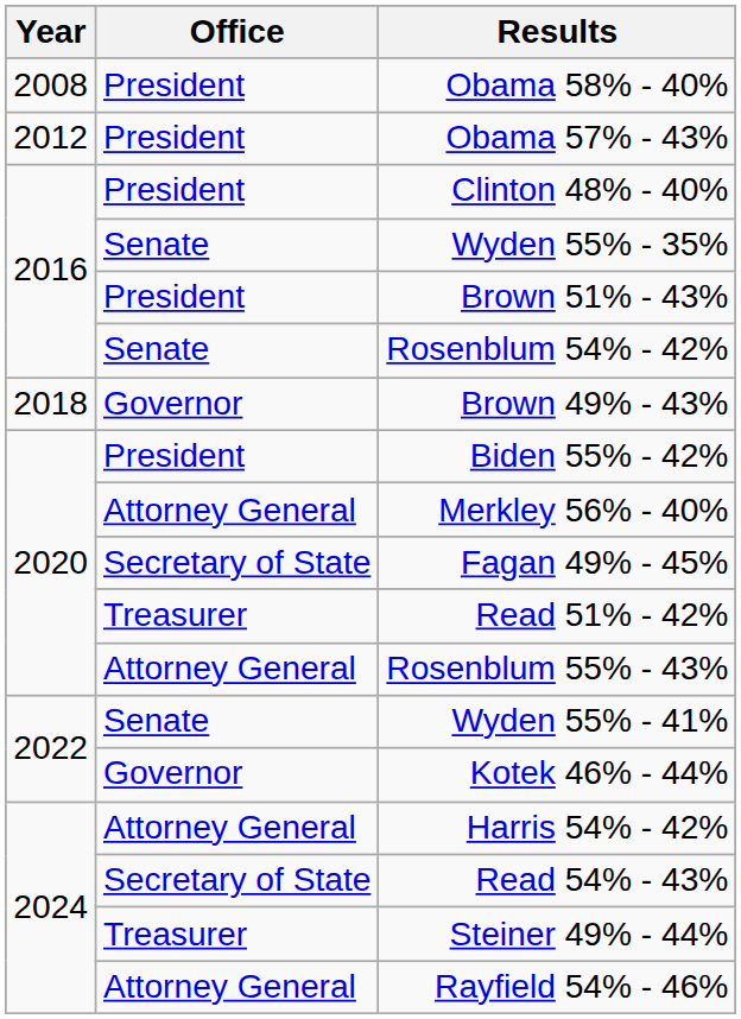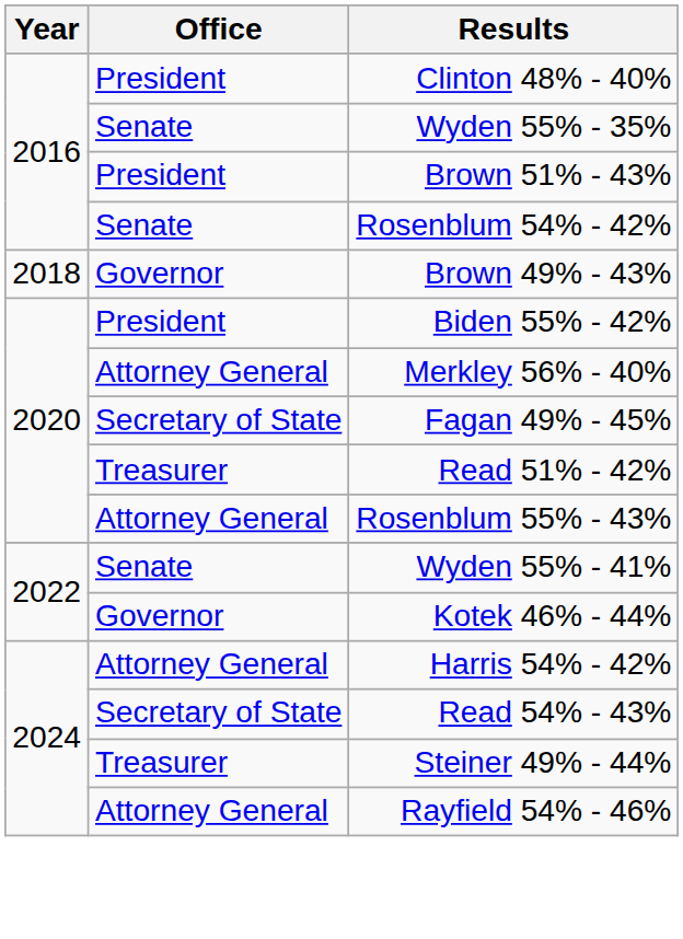 <table class=wikitable>
 <tr>
 <th>Year</th>
 <th>Office</th>
 <th>Results</th>
-</tr>
-<tr>
-<td>2008</td>
-<td><a href='#'>President</a></td>
-<td align="right" ><a href='#'>Obama</a> 58% - 40%</td>
-</tr>
-<tr>
-<td>2012</td>
-<td><a href='#'>President</a></td>
-<td align="right" ><a href='#'>Obama</a> 57% - 43%</td>
 </tr>
 <tr>
 <td rowspan=4>2016</td>
 <td><a href='#'>President</a></td>
 <td align="right" ><a href='#'>Clinton</a> 48% - 40%</td>
 </tr>
 <tr>
 <td><a href='#'>Senate</a></td>
 <td align="right" ><a href='#'>Wyden</a> 55% - 35%</td>
 </tr>
 <tr>
 <td><a href='#'>President</a></td>
 <td align="right" ><a href='#'>Brown</a> 51% - 43%</td>
 </tr>
 <tr>
 <td><a href='#'>Senate</a></td>
 <td align="right" ><a href='#'>Rosenblum</a> 54% - 42%</td>
 </tr>
 <tr>
 <td>2018</td>
 <td><a href='#'>Governor</a></td>
 <td align="right" ><a href='#'>Brown</a> 49% - 43%</td>
 </tr>
 <tr>
 <td rowspan=5>2020</td>
 <td><a href='#'>President</a></td>
 <td align="right" ><a href='#'>Biden</a> 55% - 42%</td>
 </tr>
 <tr>
 <td><a href='#'>Attorney General</a></td>
 <td align="right" ><a href='#'>Merkley</a> 56% - 40%</td>
 </tr>
 <tr>
 <td><a href='#'>Secretary of State</a></td>
 <td align="right" ><a href='#'>Fagan</a> 49% - 45%</td>
 </tr>
 <tr>
 <td><a href='#'>Treasurer</a></td>
 <td align="right" ><a href='#'>Read</a> 51% - 42%</td>
 </tr>
 <tr>
 <td><a href='#'>Attorney General</a></td>
 <td align="right" ><a href='#'>Rosenblum</a> 55% - 43%</td>
 </tr>
 <tr>
 <td rowspan=2>2022</td>
 <td><a href='#'>Senate</a></td>
 <td align="right" ><a href='#'>Wyden</a> 55% - 41%</td>
 </tr>
 <tr>
 <td><a href='#'>Governor</a></td>
 <td align="right" ><a href='#'>Kotek</a> 46% - 44%</td>
 </tr>
 <tr>
 <td rowspan=4>2024</td>
 <td><a href='#'>Attorney General</a></td>
 <td align="right" ><a href='#'>Harris</a> 54% - 42%</td>
 </tr>
 <tr>
 <td><a href='#'>Secretary of State</a></td>
 <td align="right" ><a href='#'>Read</a> 54% - 43%</td>
 </tr>
 <tr>
 <td><a href='#'>Treasurer</a></td>
 <td align="right" ><a href='#'>Steiner</a> 49% - 44%</td>
 </tr>
 <tr>
 <td><a href='#'>Attorney General</a></td>
 <td align="right" ><a href='#'>Rayfield</a> 54% - 46%</td>
 </tr>
 </table>
